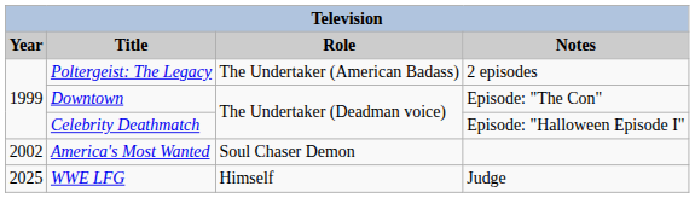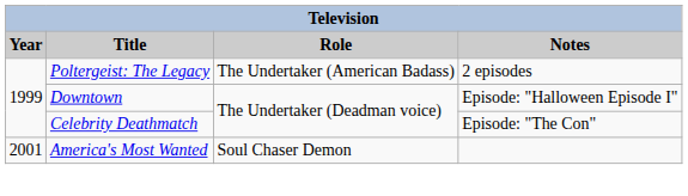 <table class="wikitable">
 <tr style="text-align:center;">
 <th colspan=4 style="background:#B0C4DE;">Television</th>
 </tr>
 <tr style="text-align:center;">
 <th style="background:#ccc;">Year</th>
 <th style="background:#ccc;">Title</th>
 <th style="background:#ccc;">Role</th>
 <th style="background:#ccc;">Notes</th>
 </tr>
 <tr>
 <td rowspan="3">1999</td>
 <td><em><a href='#'>Poltergeist: The Legacy</a></em></td>
 <td>The Undertaker (American Badass)</td>
 <td>2 episodes</td>
 </tr>
 <tr>
 <td><em><a href='#'>Downtown</a></em></td>
 <td rowspan="2">The Undertaker (Deadman voice)</td>
+<td>Episode: "Halloween Episode I"</td>
+</tr>
+<tr>
+<td><em><a href='#'>Celebrity Deathmatch</a></em></td>
 <td>Episode: "The Con"</td>
 </tr>
 <tr>
-<td><em><a href='#'>Celebrity Deathmatch</a></em></td>
-<td>Episode: "Halloween Episode I"</td>
-</tr>
-<tr>
-<td>2002</td>
+<td>2001</td>
 <td><em><a href='#'>America's Most Wanted</a></em></td>
 <td>Soul Chaser Demon</td>
 <td></td>
 </tr>
-<tr>
-<td>2025</td>
-<td><em><a href='#'>WWE LFG</a></em></td>
-<td>Himself</td>
-<td>Judge</td>
-</tr>
 </table>
